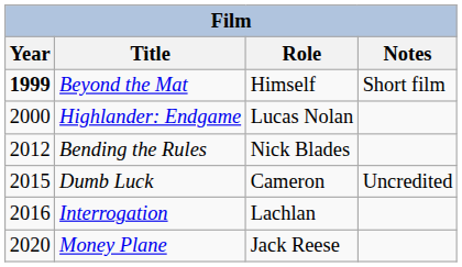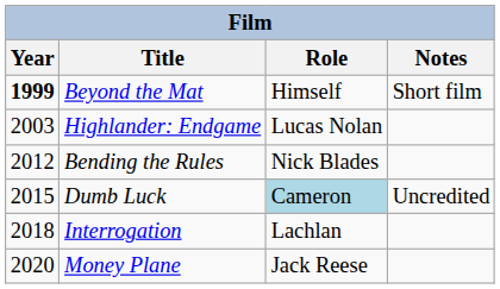 <table class="wikitable sortable">
 <tr style="text-align:center;">
 <th colspan=4 style="background:#B0C4DE;">Film</th>
 </tr>
 <tr style="text-align:center;">
 <th style="background:ccc;">Year</th>
 <th style="background:ccc;">Title</th>
 <th style="background:ccc;">Role</th>
 <th style="background:ccc;">Notes</th>
 </tr>
 <tr>
 <td><strong>1999</strong></td>
 <td><em><a href='#'>Beyond the Mat</a></em></td>
 <td>Himself</td>
 <td>Short film</td>
 </tr>
 <tr>
-<td>2000</td>
+<td>2003</td>
 <td><em><a href='#'>Highlander: Endgame</a></em></td>
 <td>Lucas Nolan</td>
 <td></td>
 </tr>
 <tr>
 <td>2012</td>
 <td><em>Bending the Rules</em></td>
 <td>Nick Blades</td>
 <td></td>
 </tr>
 <tr>
 <td>2015</td>
 <td><em>Dumb Luck</em></td>
-<td>Cameron</td>
+<td style="background: lightblue;">Cameron</td>
 <td>Uncredited</td>
 </tr>
 <tr>
-<td>2016</td>
+<td>2018</td>
 <td><em><a href='#'>Interrogation</a></em></td>
 <td>Lachlan</td>
 <td></td>
 </tr>
 <tr>
 <td>2020</td>
 <td><em><a href='#'>Money Plane</a></em></td>
 <td>Jack Reese</td>
 <td></td>
 </tr>
 </table>
